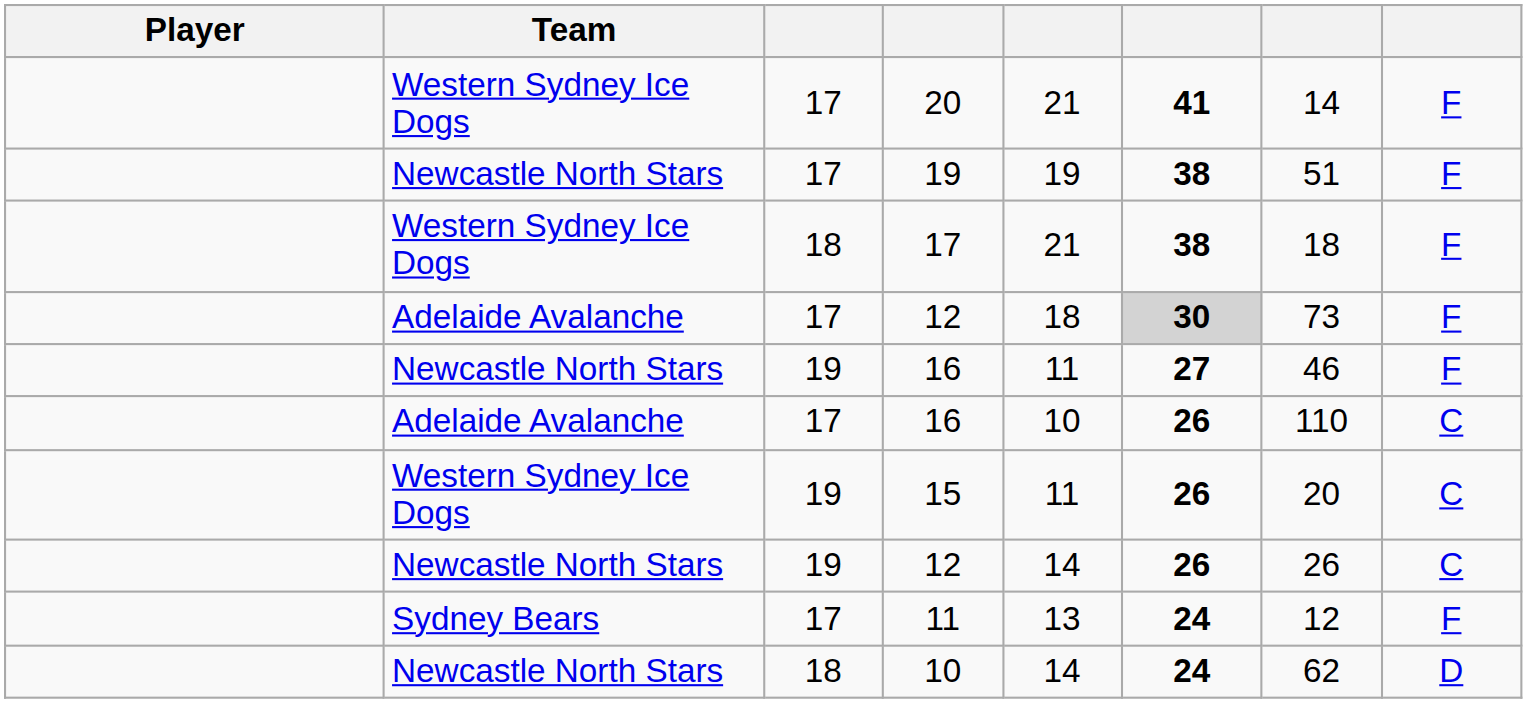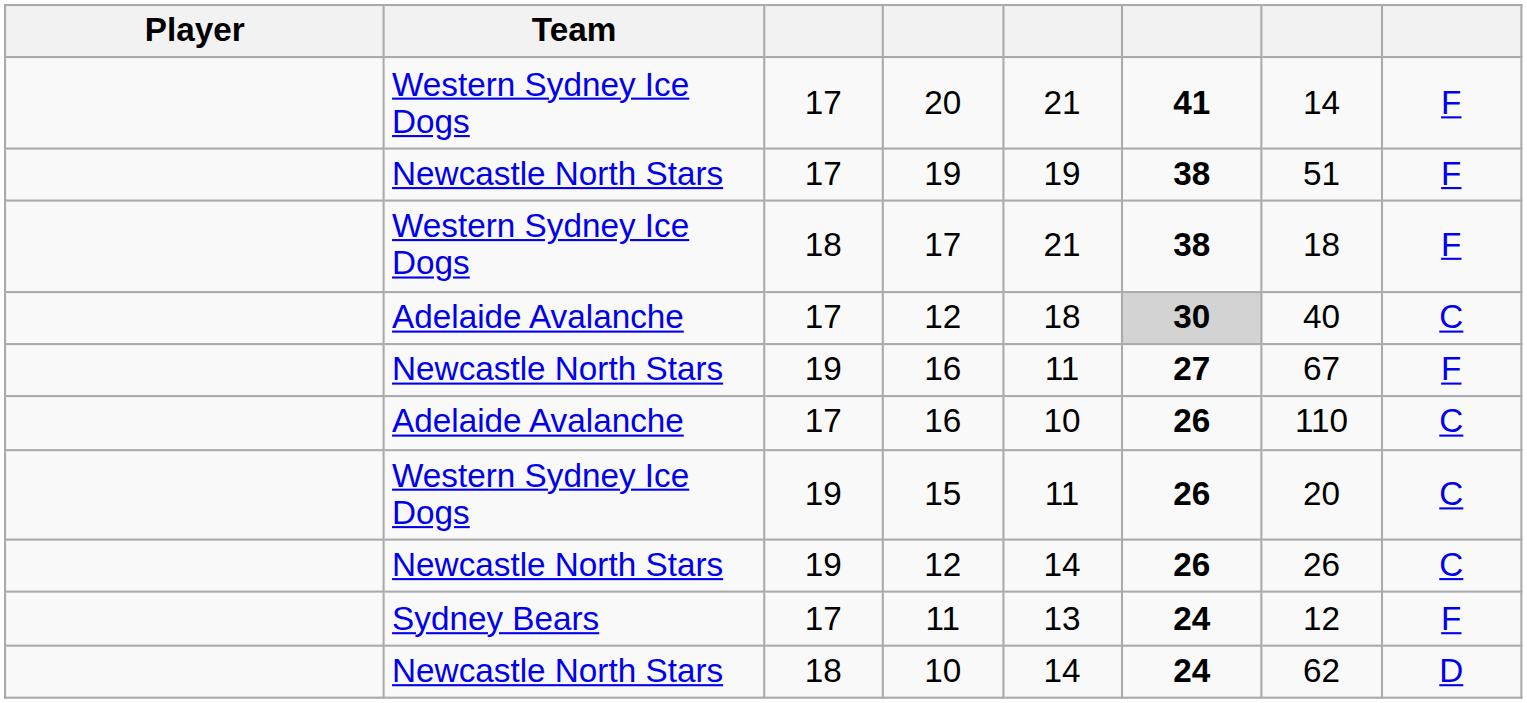 <table class="wikitable sortable" style="text-align:center;">
 <tr>
 <th width="175px">Player</th>
 <th width="175px">Team</th>
 <th width="50px"></th>
 <th width="50px"></th>
 <th width="50px"></th>
 <th width="60px"></th>
 <th width="50px"></th>
 <th width="60px"></th>
 </tr>
 <tr>
 <td align="left"></td>
 <td align="left"><a href='#'>Western Sydney Ice Dogs</a></td>
 <td>17</td>
 <td>20</td>
 <td>21</td>
 <td><strong>41</strong></td>
 <td>14</td>
 <td><a href='#'>F</a></td>
 </tr>
 <tr>
 <td align="left"></td>
 <td align="left"><a href='#'>Newcastle North Stars</a></td>
 <td>17</td>
 <td>19</td>
 <td>19</td>
 <td><strong>38</strong></td>
 <td>51</td>
 <td><a href='#'>F</a></td>
 </tr>
 <tr>
 <td align="left"></td>
 <td align="left"><a href='#'>Western Sydney Ice Dogs</a></td>
 <td>18</td>
 <td>17</td>
 <td>21</td>
 <td><strong>38</strong></td>
 <td>18</td>
 <td><a href='#'>F</a></td>
 </tr>
 <tr>
 <td align="left"></td>
 <td align="left"><a href='#'>Adelaide Avalanche</a></td>
 <td>17</td>
 <td>12</td>
 <td>18</td>
 <td style="background: lightgrey;"><strong>30</strong></td>
-<td>73</td>
-<td><a href='#'>F</a></td>
+<td>40</td>
+<td><a href='#'>C</a></td>
 </tr>
 <tr>
 <td align="left"></td>
 <td align="left"><a href='#'>Newcastle North Stars</a></td>
 <td>19</td>
 <td>16</td>
 <td>11</td>
 <td><strong>27</strong></td>
-<td>46</td>
+<td>67</td>
 <td><a href='#'>F</a></td>
 </tr>
 <tr>
 <td align="left"></td>
 <td align="left"><a href='#'>Adelaide Avalanche</a></td>
 <td>17</td>
 <td>16</td>
 <td>10</td>
 <td><strong>26</strong></td>
 <td>110</td>
 <td><a href='#'>C</a></td>
 </tr>
 <tr>
 <td align="left"></td>
 <td align="left"><a href='#'>Western Sydney Ice Dogs</a></td>
 <td>19</td>
 <td>15</td>
 <td>11</td>
 <td><strong>26</strong></td>
 <td>20</td>
 <td><a href='#'>C</a></td>
 </tr>
 <tr>
 <td align="left"></td>
 <td align="left"><a href='#'>Newcastle North Stars</a></td>
 <td>19</td>
 <td>12</td>
 <td>14</td>
 <td><strong>26</strong></td>
 <td>26</td>
 <td><a href='#'>C</a></td>
 </tr>
 <tr>
 <td align="left"></td>
 <td align="left"><a href='#'>Sydney Bears</a></td>
 <td>17</td>
 <td>11</td>
 <td>13</td>
 <td><strong>24</strong></td>
 <td>12</td>
 <td><a href='#'>F</a></td>
 </tr>
 <tr>
 <td align="left"></td>
 <td align="left"><a href='#'>Newcastle North Stars</a></td>
 <td>18</td>
 <td>10</td>
 <td>14</td>
 <td><strong>24</strong></td>
 <td>62</td>
 <td><a href='#'>D</a></td>
 </tr>
 </table>
